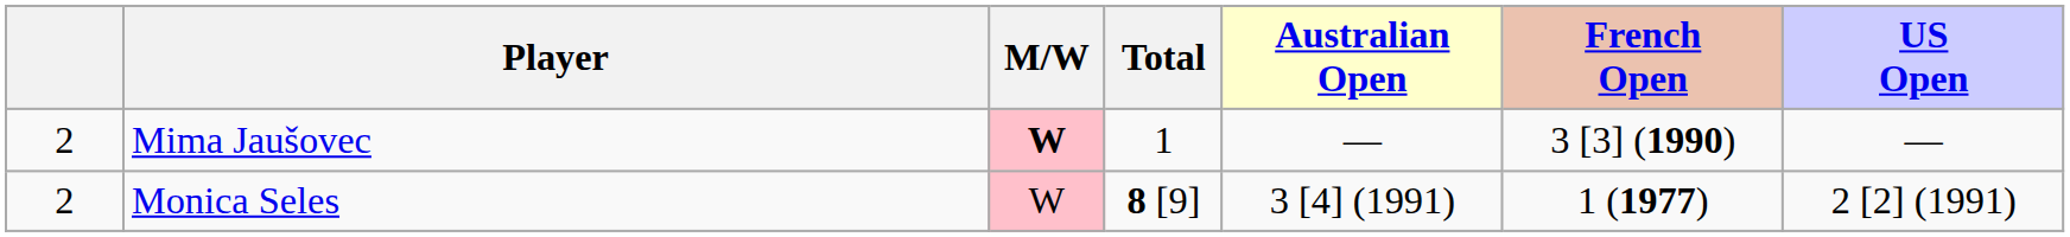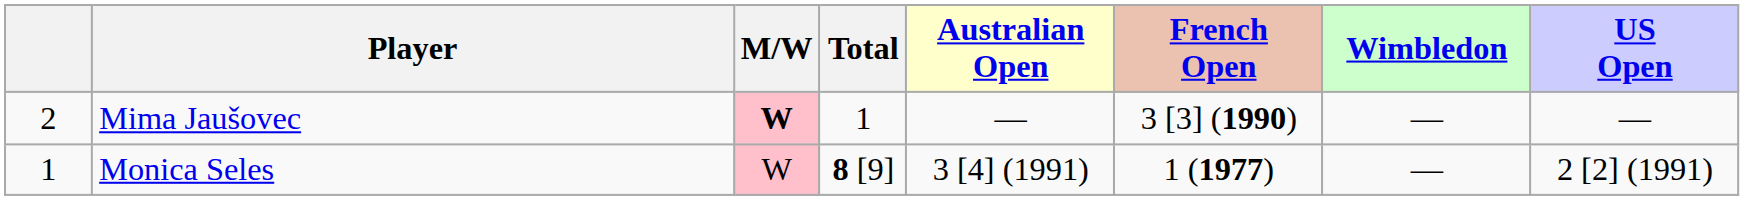 <table class="wikitable mw-datatable sortable" style="text-align:center;">
 <tr>
 <th data-sort-type="number" width="5%"></th>
 <th width="37%">Player</th>
 <th width="5%">M/W</th>
 <th data-sort-type="number" width="5%">Total</th>
 <th style="background-color:#FFFFCC;" width="12%" data-sort-type="number"><a href='#'>Australian<br> Open</a></th>
 <th style="background-color:#EBC2AF;" width="12%" data-sort-type="number"><a href='#'>French<br> Open</a></th>
+<th style="background-color:#CCFFCC;" width="12%" data-sort-type="number"><a href='#'>Wimbledon</a></th>
 <th style="background-color:#CCCCFF;" width="12%" data-sort-type="number"><a href='#'>US<br> Open</a></th>
 </tr>
 <tr>
 <td>2</td>
 <td style="text-align:left"><a href='#'>Mima Jaušovec</a></td>
 <td style="background-color:pink;"><strong>W</strong></td>
 <td>1</td>
 <td>—</td>
 <td>3 [3] (<strong>1990</strong>)</td>
 <td>—</td>
+<td>—</td>
 </tr>
 <tr>
-<td>2</td>
+<td>1</td>
 <td style="text-align:left"><a href='#'>Monica Seles</a></td>
 <td style="background-color:pink;">W</td>
 <td><strong>8</strong>  [9]</td>
 <td>3 [4] (1991)</td>
 <td>1 (<strong>1977</strong>)</td>
+<td>—</td>
 <td>2 [2] (1991)</td>
 </tr>
 </table>
